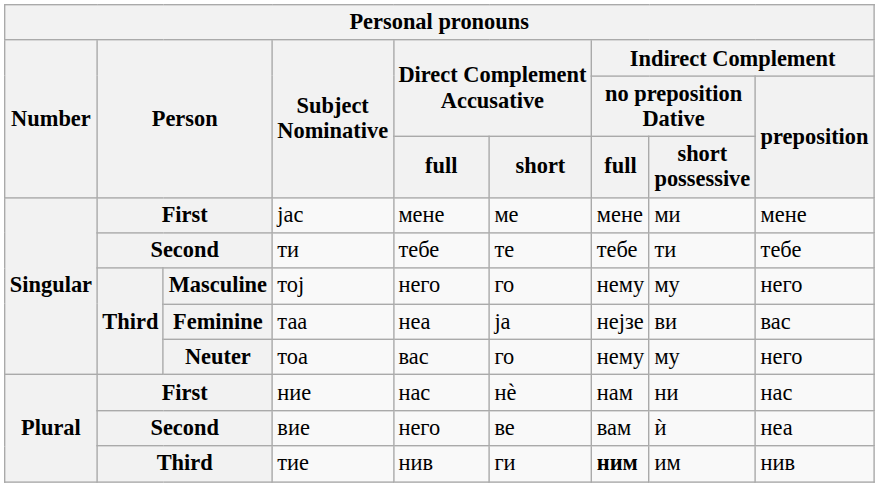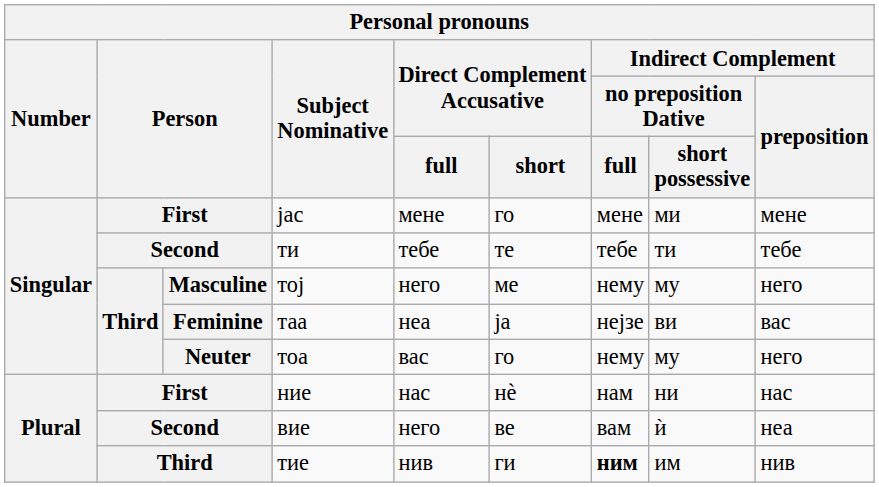 <table class="wikitable" align="center">
 <tr>
 <th colspan="9">Personal pronouns</th>
 </tr>
 <tr>
 <th rowspan="3">Number</th>
 <th rowspan="3" colspan="2">Person</th>
 <th rowspan="3">Subject<br>Nominative</th>
 <th colspan="2" rowspan="2">Direct Complement<br>Accusative</th>
 <th colspan="3">Indirect Complement</th>
 </tr>
 <tr>
 <th colspan="2">no preposition<br>Dative</th>
 <th rowspan="2">preposition</th>
 </tr>
 <tr>
 <th>full</th>
 <th>short</th>
 <th>full</th>
 <th>short<br>possessive</th>
 </tr>
 <tr>
 <th rowspan="5">Singular</th>
 <th colspan="2">First</th>
 <td>јас</td>
 <td>мене</td>
-<td>ме</td>
+<td>го</td>
 <td>мене</td>
 <td>ми</td>
 <td>мене</td>
 </tr>
 <tr>
 <th colspan="2">Second</th>
 <td>ти</td>
 <td>тебе</td>
 <td>те</td>
 <td>тебе</td>
 <td>ти</td>
 <td>тебе</td>
 </tr>
 <tr>
 <th rowspan="3">Third</th>
 <th>Masculine</th>
 <td>тој</td>
 <td>него</td>
-<td>го</td>
+<td>ме</td>
 <td>нему</td>
 <td>му</td>
 <td>него</td>
 </tr>
 <tr>
 <th>Feminine</th>
 <td>таа</td>
 <td>неа</td>
 <td>ја</td>
 <td>нејзе</td>
 <td>ви</td>
 <td>вас</td>
 </tr>
 <tr>
 <th>Neuter</th>
 <td>тоа</td>
 <td>вас</td>
 <td>го</td>
 <td>нему</td>
 <td>му</td>
 <td>него</td>
 </tr>
 <tr>
 <th rowspan="3">Plural</th>
 <th colspan="2">First</th>
 <td>ние</td>
 <td>нас</td>
 <td>нѐ</td>
 <td>нам</td>
 <td>ни</td>
 <td>нас</td>
 </tr>
 <tr>
 <th colspan="2">Second</th>
 <td>вие</td>
 <td>него</td>
 <td>ве</td>
 <td>вам</td>
 <td>ѝ</td>
 <td>неа</td>
 </tr>
 <tr>
 <th colspan="2">Third</th>
 <td>тие</td>
 <td>нив</td>
 <td>ги</td>
 <td><strong>ним</strong></td>
 <td>им</td>
 <td>нив</td>
 </tr>
 </table>
